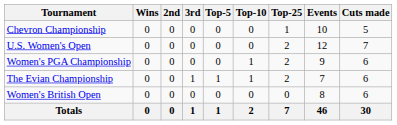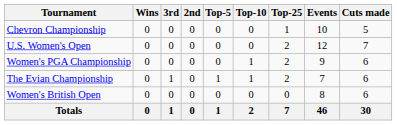 <table class=wikitable style=text-align:center>
 <tr>
 <th>Tournament</th>
 <th>Wins</th>
+<th>3rd</th>
 <th>2nd</th>
-<th>3rd</th>
 <th>Top-5</th>
 <th>Top-10</th>
 <th>Top-25</th>
 <th>Events</th>
 <th>Cuts made</th>
 </tr>
 <tr>
 <td align=left><a href='#'>Chevron Championship</a></td>
 <td>0</td>
 <td>0</td>
 <td>0</td>
 <td>0</td>
 <td>0</td>
 <td>1</td>
 <td>10</td>
 <td>5</td>
 </tr>
 <tr>
 <td align=left><a href='#'>U.S. Women's Open</a></td>
 <td>0</td>
 <td>0</td>
 <td>0</td>
 <td>0</td>
 <td>0</td>
 <td>2</td>
 <td>12</td>
 <td>7</td>
 </tr>
 <tr>
 <td align=left><a href='#'>Women's PGA Championship</a></td>
 <td>0</td>
 <td>0</td>
 <td>0</td>
 <td>0</td>
 <td>1</td>
 <td>2</td>
 <td>9</td>
 <td>6</td>
 </tr>
 <tr>
 <td align=left><a href='#'>The Evian Championship</a></td>
 <td>0</td>
+<td>1</td>
 <td>0</td>
-<td>1</td>
 <td>1</td>
 <td>1</td>
 <td>2</td>
 <td>7</td>
 <td>6</td>
 </tr>
 <tr>
 <td align=left><a href='#'>Women's British Open</a></td>
 <td>0</td>
 <td>0</td>
 <td>0</td>
 <td>0</td>
 <td>0</td>
 <td>0</td>
 <td>8</td>
 <td>6</td>
 </tr>
 <tr>
 <th>Totals</th>
 <th>0</th>
+<th>1</th>
 <th>0</th>
-<th>1</th>
 <th>1</th>
 <th>2</th>
 <th>7</th>
 <th>46</th>
 <th>30</th>
 </tr>
 </table>
